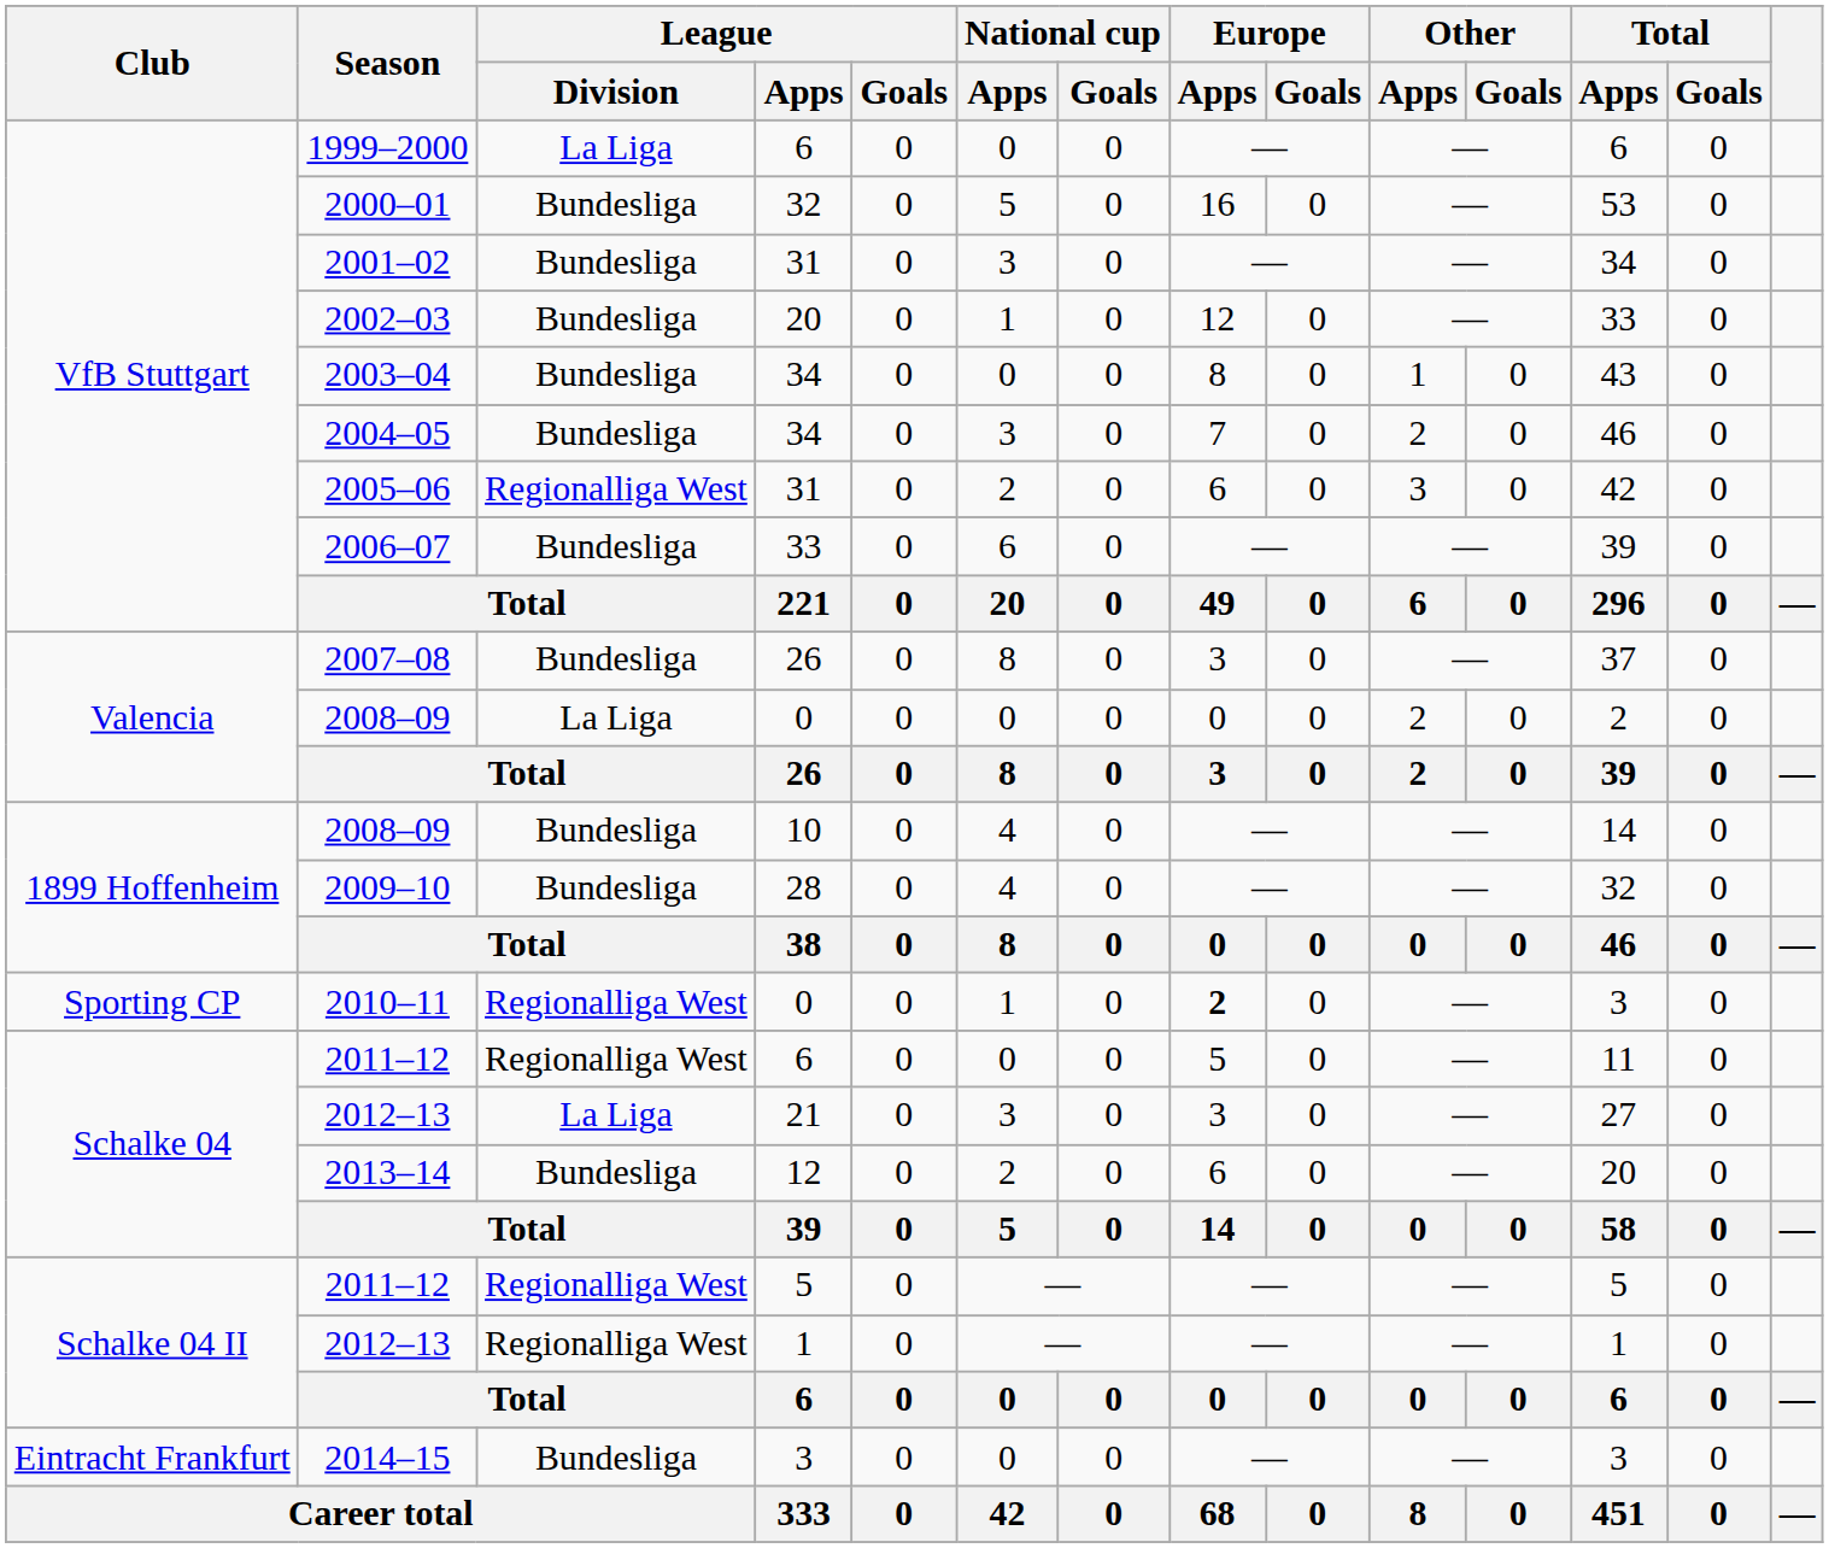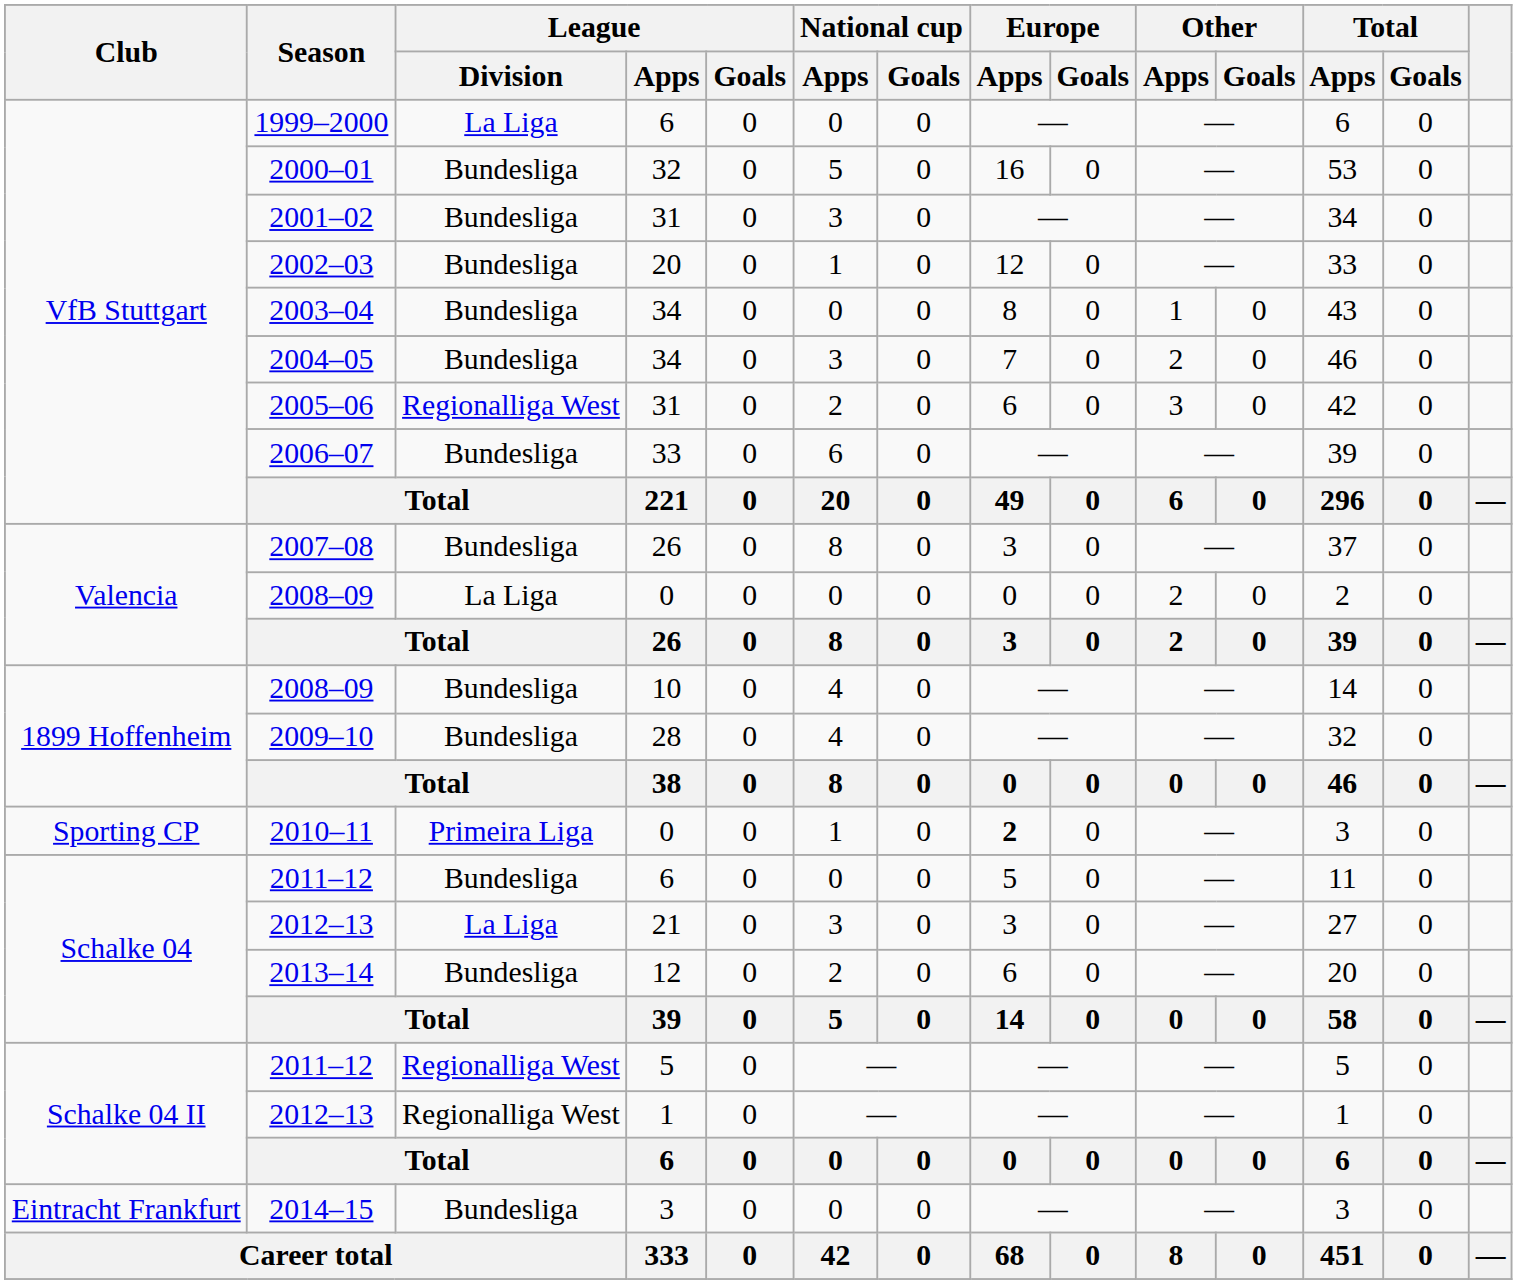 <table class="wikitable" style="text-align:center">
 <tr>
 <th rowspan="2">Club</th>
 <th rowspan="2">Season</th>
 <th colspan="3">League</th>
 <th colspan="2">National cup</th>
 <th colspan="2">Europe</th>
 <th colspan="2">Other</th>
 <th colspan="2">Total</th>
 <th rowspan="2"></th>
 </tr>
 <tr>
 <th>Division</th>
 <th>Apps</th>
 <th>Goals</th>
 <th>Apps</th>
 <th>Goals</th>
 <th>Apps</th>
 <th>Goals</th>
 <th>Apps</th>
 <th>Goals</th>
 <th>Apps</th>
 <th>Goals</th>
 </tr>
 <tr>
 <td rowspan="9"><a href='#'>VfB Stuttgart</a></td>
 <td><a href='#'>1999–2000</a></td>
 <td><a href='#'>La Liga</a></td>
 <td>6</td>
 <td>0</td>
 <td>0</td>
 <td>0</td>
 <td colspan="2">—</td>
 <td colspan="2">—</td>
 <td>6</td>
 <td>0</td>
 <td></td>
 </tr>
 <tr>
 <td><a href='#'>2000–01</a></td>
 <td>Bundesliga</td>
 <td>32</td>
 <td>0</td>
 <td>5</td>
 <td>0</td>
 <td>16</td>
 <td>0</td>
 <td colspan="2">—</td>
 <td>53</td>
 <td>0</td>
 <td></td>
 </tr>
 <tr>
 <td><a href='#'>2001–02</a></td>
 <td>Bundesliga</td>
 <td>31</td>
 <td>0</td>
 <td>3</td>
 <td>0</td>
 <td colspan="2">—</td>
 <td colspan="2">—</td>
 <td>34</td>
 <td>0</td>
 <td></td>
 </tr>
 <tr>
 <td><a href='#'>2002–03</a></td>
 <td>Bundesliga</td>
 <td>20</td>
 <td>0</td>
 <td>1</td>
 <td>0</td>
 <td>12</td>
 <td>0</td>
 <td colspan="2">—</td>
 <td>33</td>
 <td>0</td>
 <td></td>
 </tr>
 <tr>
 <td><a href='#'>2003–04</a></td>
 <td>Bundesliga</td>
 <td>34</td>
 <td>0</td>
 <td>0</td>
 <td>0</td>
 <td>8</td>
 <td>0</td>
 <td>1</td>
 <td>0</td>
 <td>43</td>
 <td>0</td>
 <td></td>
 </tr>
 <tr>
 <td><a href='#'>2004–05</a></td>
 <td>Bundesliga</td>
 <td>34</td>
 <td>0</td>
 <td>3</td>
 <td>0</td>
 <td>7</td>
 <td>0</td>
 <td>2</td>
 <td>0</td>
 <td>46</td>
 <td>0</td>
 <td></td>
 </tr>
 <tr>
 <td><a href='#'>2005–06</a></td>
 <td><a href='#'>Regionalliga West</a></td>
 <td>31</td>
 <td>0</td>
 <td>2</td>
 <td>0</td>
 <td>6</td>
 <td>0</td>
 <td>3</td>
 <td>0</td>
 <td>42</td>
 <td>0</td>
 <td></td>
 </tr>
 <tr>
 <td><a href='#'>2006–07</a></td>
 <td>Bundesliga</td>
 <td>33</td>
 <td>0</td>
 <td>6</td>
 <td>0</td>
 <td colspan="2">—</td>
 <td colspan="2">—</td>
 <td>39</td>
 <td>0</td>
 <td></td>
 </tr>
 <tr>
 <th colspan="2">Total</th>
 <th>221</th>
 <th>0</th>
 <th>20</th>
 <th>0</th>
 <th>49</th>
 <th>0</th>
 <th>6</th>
 <th>0</th>
 <th>296</th>
 <th>0</th>
 <th>—</th>
 </tr>
 <tr>
 <td rowspan="3"><a href='#'>Valencia</a></td>
 <td><a href='#'>2007–08</a></td>
 <td>Bundesliga</td>
 <td>26</td>
 <td>0</td>
 <td>8</td>
 <td>0</td>
 <td>3</td>
 <td>0</td>
 <td colspan="2">—</td>
 <td>37</td>
 <td>0</td>
 <td></td>
 </tr>
 <tr>
 <td><a href='#'>2008–09</a></td>
 <td>La Liga</td>
 <td>0</td>
 <td>0</td>
 <td>0</td>
 <td>0</td>
 <td>0</td>
 <td>0</td>
 <td>2</td>
 <td>0</td>
 <td>2</td>
 <td>0</td>
 <td></td>
 </tr>
 <tr>
 <th colspan="2">Total</th>
 <th>26</th>
 <th>0</th>
 <th>8</th>
 <th>0</th>
 <th>3</th>
 <th>0</th>
 <th>2</th>
 <th>0</th>
 <th>39</th>
 <th>0</th>
 <th>—</th>
 </tr>
 <tr>
 <td rowspan="3"><a href='#'>1899 Hoffenheim</a></td>
 <td><a href='#'>2008–09</a></td>
 <td>Bundesliga</td>
 <td>10</td>
 <td>0</td>
 <td>4</td>
 <td>0</td>
 <td colspan="2">—</td>
 <td colspan="2">—</td>
 <td>14</td>
 <td>0</td>
 <td></td>
 </tr>
 <tr>
 <td><a href='#'>2009–10</a></td>
 <td>Bundesliga</td>
 <td>28</td>
 <td>0</td>
 <td>4</td>
 <td>0</td>
 <td colspan="2">—</td>
 <td colspan="2">—</td>
 <td>32</td>
 <td>0</td>
 <td></td>
 </tr>
 <tr>
 <th colspan="2">Total</th>
 <th>38</th>
 <th>0</th>
 <th>8</th>
 <th>0</th>
 <th>0</th>
 <th>0</th>
 <th>0</th>
 <th>0</th>
 <th>46</th>
 <th>0</th>
 <th>—</th>
 </tr>
 <tr>
 <td><a href='#'>Sporting CP</a></td>
 <td><a href='#'>2010–11</a></td>
-<td><a href='#'>Regionalliga West</a></td>
+<td><a href='#'>Primeira Liga</a></td>
 <td>0</td>
 <td>0</td>
 <td>1</td>
 <td>0</td>
 <td><strong>2</strong></td>
 <td>0</td>
 <td colspan="2">—</td>
 <td>3</td>
 <td>0</td>
 <td></td>
 </tr>
 <tr>
 <td rowspan="4"><a href='#'>Schalke 04</a></td>
 <td><a href='#'>2011–12</a></td>
-<td>Regionalliga West</td>
+<td>Bundesliga</td>
 <td>6</td>
 <td>0</td>
 <td>0</td>
 <td>0</td>
 <td>5</td>
 <td>0</td>
 <td colspan="2">—</td>
 <td>11</td>
 <td>0</td>
 <td></td>
 </tr>
 <tr>
 <td><a href='#'>2012–13</a></td>
 <td><a href='#'>La Liga</a></td>
 <td>21</td>
 <td>0</td>
 <td>3</td>
 <td>0</td>
 <td>3</td>
 <td>0</td>
 <td colspan="2">—</td>
 <td>27</td>
 <td>0</td>
 <td></td>
 </tr>
 <tr>
 <td><a href='#'>2013–14</a></td>
 <td>Bundesliga</td>
 <td>12</td>
 <td>0</td>
 <td>2</td>
 <td>0</td>
 <td>6</td>
 <td>0</td>
 <td colspan="2">—</td>
 <td>20</td>
 <td>0</td>
 <td></td>
 </tr>
 <tr>
 <th colspan="2">Total</th>
 <th>39</th>
 <th>0</th>
 <th>5</th>
 <th>0</th>
 <th>14</th>
 <th>0</th>
 <th>0</th>
 <th>0</th>
 <th>58</th>
 <th>0</th>
 <th>—</th>
 </tr>
 <tr>
 <td rowspan="3"><a href='#'>Schalke 04 II</a></td>
 <td><a href='#'>2011–12</a></td>
 <td><a href='#'>Regionalliga West</a></td>
 <td>5</td>
 <td>0</td>
 <td colspan="2">—</td>
 <td colspan="2">—</td>
 <td colspan="2">—</td>
 <td>5</td>
 <td>0</td>
 <td></td>
 </tr>
 <tr>
 <td><a href='#'>2012–13</a></td>
 <td>Regionalliga West</td>
 <td>1</td>
 <td>0</td>
 <td colspan="2">—</td>
 <td colspan="2">—</td>
 <td colspan="2">—</td>
 <td>1</td>
 <td>0</td>
 <td></td>
 </tr>
 <tr>
 <th colspan="2">Total</th>
 <th>6</th>
 <th>0</th>
 <th>0</th>
 <th>0</th>
 <th>0</th>
 <th>0</th>
 <th>0</th>
 <th>0</th>
 <th>6</th>
 <th>0</th>
 <th>—</th>
 </tr>
 <tr>
 <td><a href='#'>Eintracht Frankfurt</a></td>
 <td><a href='#'>2014–15</a></td>
 <td>Bundesliga</td>
 <td>3</td>
 <td>0</td>
 <td>0</td>
 <td>0</td>
 <td colspan="2">—</td>
 <td colspan="2">—</td>
 <td>3</td>
 <td>0</td>
 <td></td>
 </tr>
 <tr>
 <th colspan="3">Career total</th>
 <th>333</th>
 <th>0</th>
 <th>42</th>
 <th>0</th>
 <th>68</th>
 <th>0</th>
 <th>8</th>
 <th>0</th>
 <th>451</th>
 <th>0</th>
 <th>—</th>
 </tr>
 </table>
